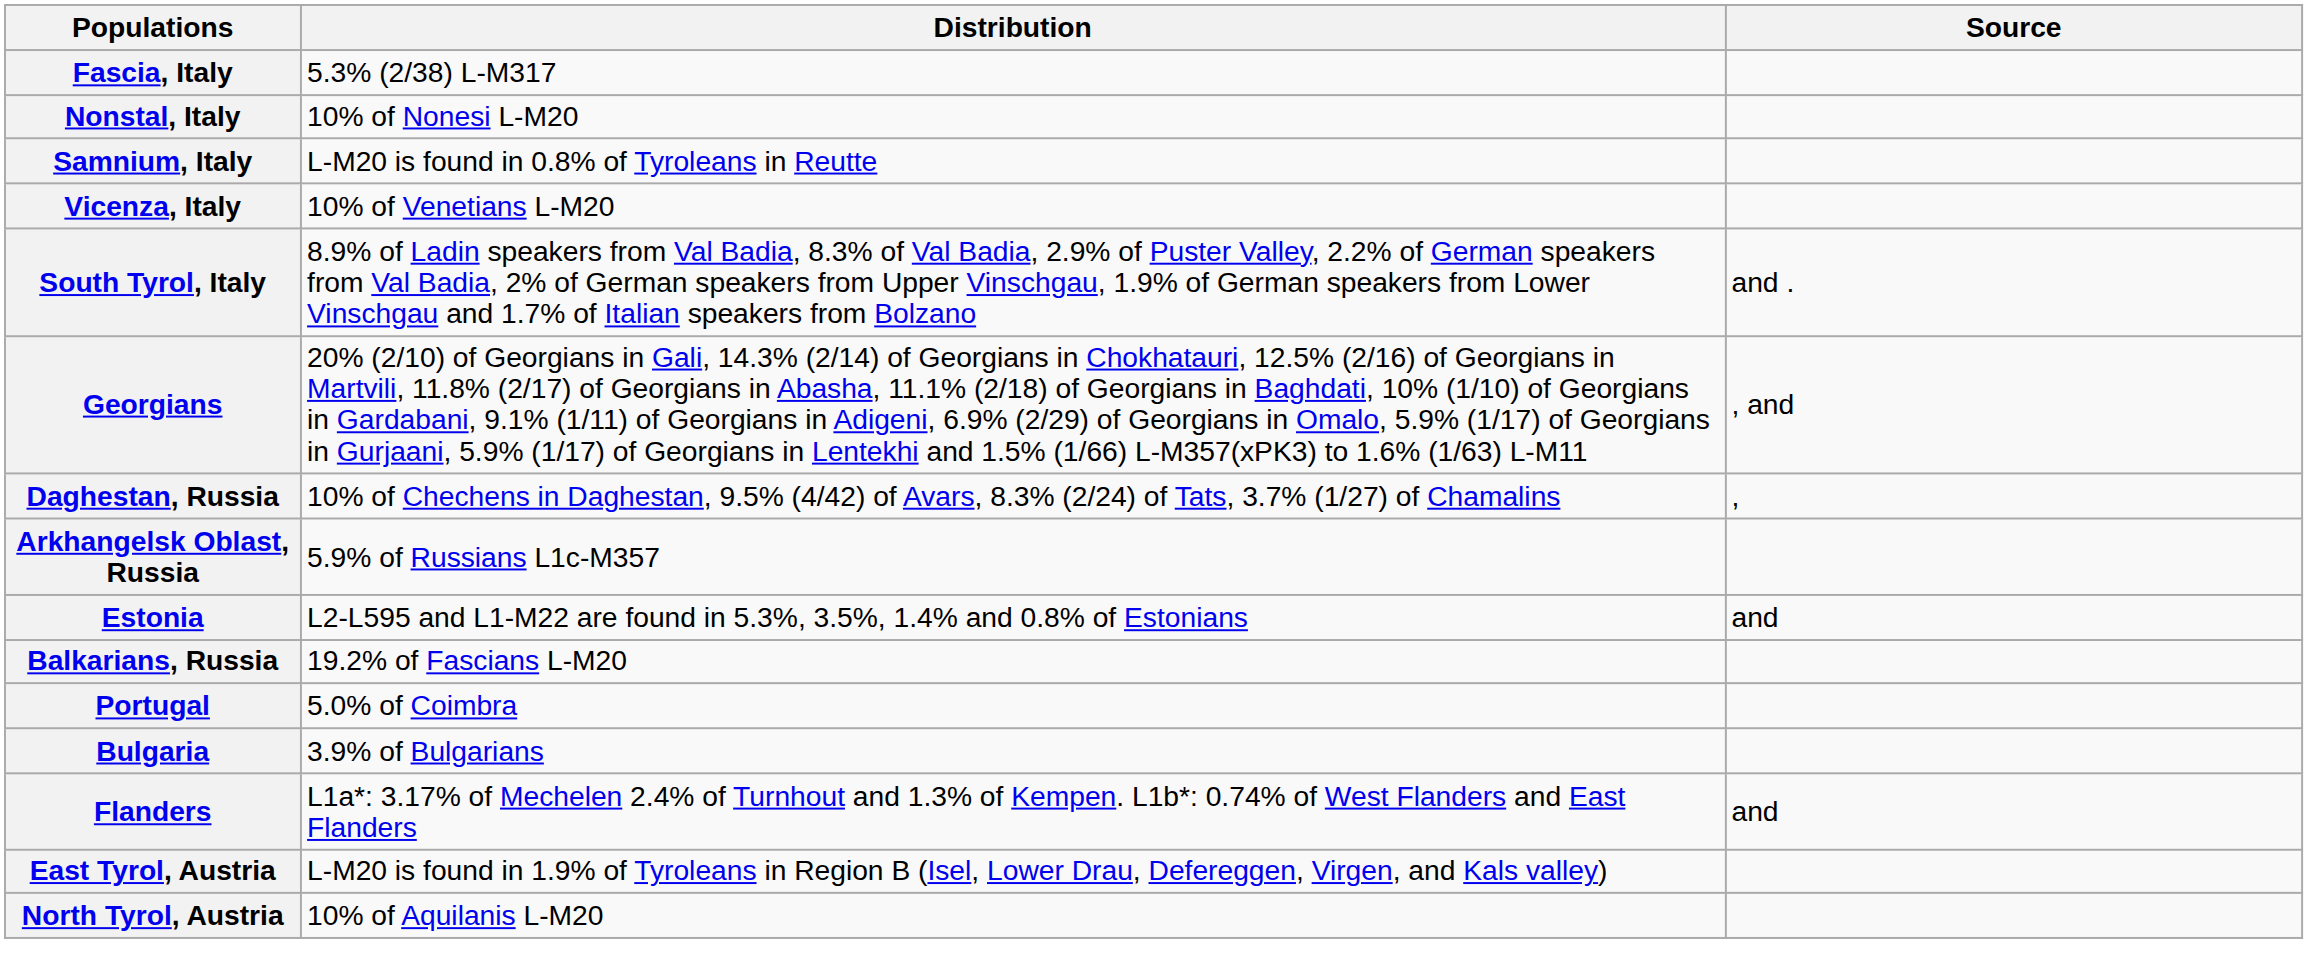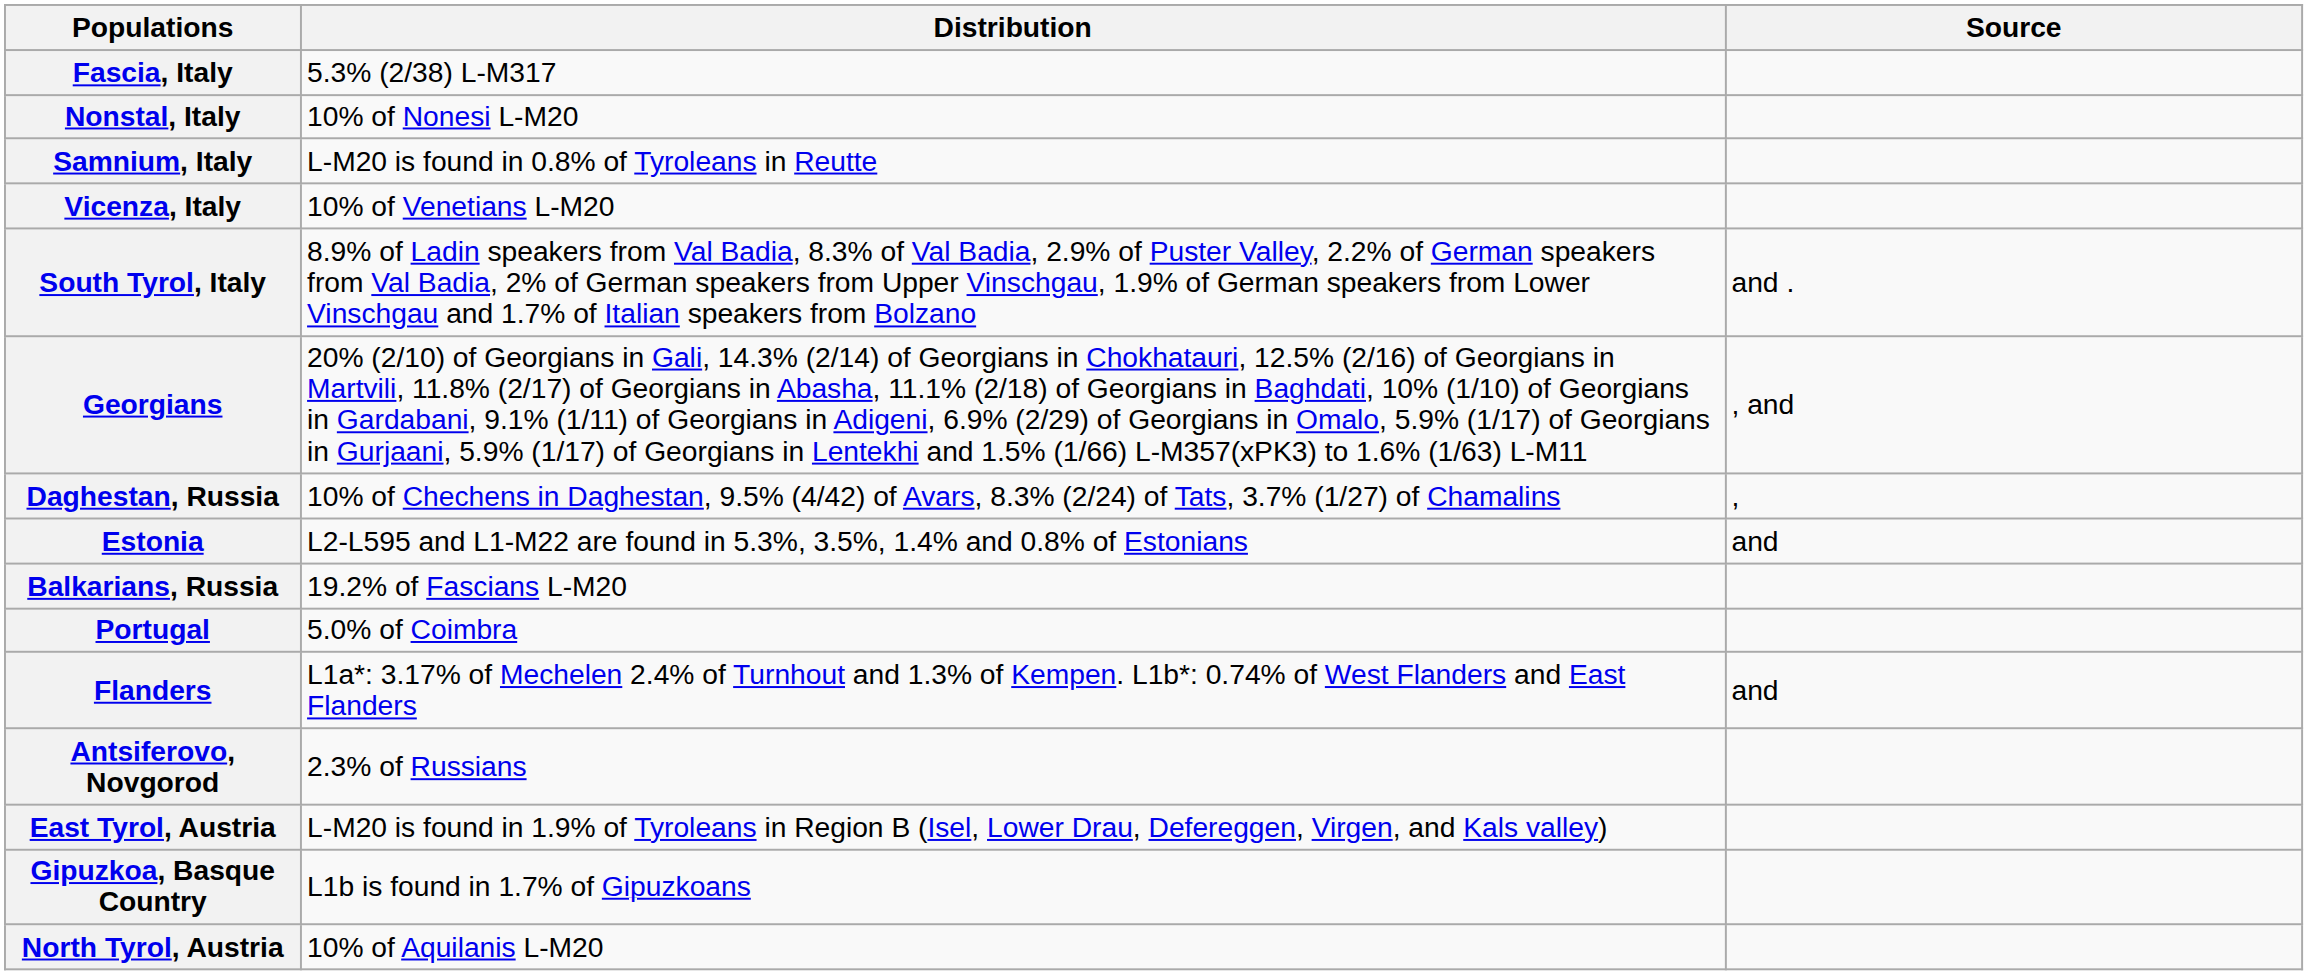 <table class="wikitable sortable" style="text-align:left; font-size: 90%">
 <tr>
 <th style="width:10em;">Populations</th>
 <th style="width:50em;">Distribution</th>
 <th style="width:20em;">Source</th>
 </tr>
 <tr>
 <th><a href='#'>Fascia</a>, Italy</th>
 <td>5.3% (2/38) L-M317</td>
 <td></td>
 </tr>
 <tr>
 <th><a href='#'>Nonstal</a>, Italy</th>
 <td>10% of <a href='#'>Nonesi</a> L-M20</td>
 <td></td>
 </tr>
 <tr>
 <th><a href='#'>Samnium</a>, Italy</th>
 <td>L-M20 is found in 0.8% of <a href='#'>Tyroleans</a> in <a href='#'>Reutte</a></td>
 <td></td>
 </tr>
 <tr>
 <th><a href='#'>Vicenza</a>, Italy</th>
 <td>10% of <a href='#'>Venetians</a> L-M20</td>
 <td></td>
 </tr>
 <tr>
 <th><a href='#'>South Tyrol</a>, Italy</th>
 <td>8.9% of <a href='#'>Ladin</a> speakers from <a href='#'>Val Badia</a>, 8.3% of <a href='#'>Val Badia</a>, 2.9% of <a href='#'>Puster Valley</a>, 2.2% of <a href='#'>German</a> speakers from <a href='#'>Val Badia</a>, 2% of German speakers from Upper <a href='#'>Vinschgau</a>, 1.9% of German speakers from Lower <a href='#'>Vinschgau</a> and 1.7% of <a href='#'>Italian</a> speakers from <a href='#'>Bolzano</a></td>
 <td> and .</td>
 </tr>
 <tr>
 <th><a href='#'>Georgians</a></th>
 <td>20% (2/10) of Georgians in <a href='#'>Gali</a>, 14.3% (2/14) of Georgians in <a href='#'>Chokhatauri</a>, 12.5% (2/16) of Georgians in <a href='#'>Martvili</a>, 11.8% (2/17) of Georgians in <a href='#'>Abasha</a>, 11.1% (2/18) of Georgians in <a href='#'>Baghdati</a>, 10% (1/10) of Georgians in <a href='#'>Gardabani</a>, 9.1% (1/11) of Georgians in <a href='#'>Adigeni</a>, 6.9% (2/29) of Georgians in <a href='#'>Omalo</a>, 5.9% (1/17) of Georgians in <a href='#'>Gurjaani</a>, 5.9% (1/17) of Georgians in <a href='#'>Lentekhi</a> and 1.5% (1/66) L-M357(xPK3) to 1.6% (1/63) L-M11</td>
 <td>,  and </td>
 </tr>
 <tr>
 <th><a href='#'>Daghestan</a>, Russia</th>
 <td>10% of <a href='#'>Chechens in Daghestan</a>, 9.5% (4/42) of <a href='#'>Avars</a>, 8.3% (2/24) of <a href='#'>Tats</a>, 3.7% (1/27) of <a href='#'>Chamalins</a></td>
 <td>, </td>
 </tr>
 <tr>
-<th><a href='#'>Arkhangelsk Oblast</a>, Russia</th>
-<td>5.9% of <a href='#'>Russians</a> L1c-M357</td>
-<td></td>
-</tr>
-<tr>
 <th><a href='#'>Estonia</a></th>
 <td>L2-L595 and L1-M22 are found in 5.3%, 3.5%, 1.4% and 0.8% of <a href='#'>Estonians</a></td>
 <td> and </td>
 </tr>
 <tr>
 <th><a href='#'>Balkarians</a>, Russia</th>
 <td>19.2% of <a href='#'>Fascians</a> L-M20</td>
 <td></td>
 </tr>
 <tr>
 <th><a href='#'>Portugal</a></th>
 <td>5.0% of <a href='#'>Coimbra</a></td>
 <td></td>
 </tr>
 <tr>
-<th><a href='#'>Bulgaria</a></th>
-<td>3.9% of <a href='#'>Bulgarians</a></td>
-<td></td>
-</tr>
-<tr>
 <th><a href='#'>Flanders</a></th>
 <td>L1a*: 3.17% of <a href='#'>Mechelen</a> 2.4% of <a href='#'>Turnhout</a> and 1.3% of <a href='#'>Kempen</a>. L1b*: 0.74% of <a href='#'>West Flanders</a> and <a href='#'>East Flanders</a></td>
 <td> and </td>
 </tr>
 <tr>
+<th><a href='#'>Antsiferovo</a>, Novgorod</th>
+<td>2.3% of <a href='#'>Russians</a></td>
+<td></td>
+</tr>
+<tr>
 <th><a href='#'>East Tyrol</a>, Austria</th>
 <td>L-M20 is found in 1.9% of <a href='#'>Tyroleans</a> in Region B (<a href='#'>Isel</a>, <a href='#'>Lower Drau</a>, <a href='#'>Defereggen</a>, <a href='#'>Virgen</a>, and <a href='#'>Kals valley</a>)</td>
+<td></td>
+</tr>
+<tr>
+<th><a href='#'>Gipuzkoa</a>, Basque Country</th>
+<td>L1b is found in 1.7% of <a href='#'>Gipuzkoans</a></td>
 <td></td>
 </tr>
 <tr>
 <th><a href='#'>North Tyrol</a>, Austria</th>
 <td>10% of <a href='#'>Aquilanis</a> L-M20</td>
 <td></td>
 </tr>
 </table>
